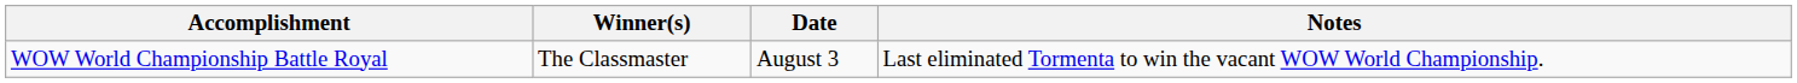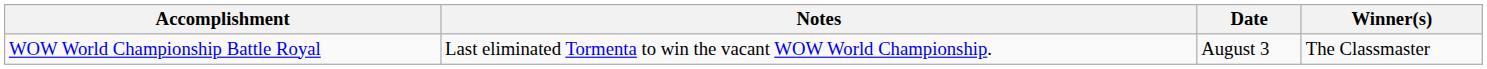 <table class="wikitable" style="width:100%;">
 <tr>
 <th>Accomplishment</th>
+<th>Notes</th>
+<th>Date</th>
 <th>Winner(s)</th>
-<th>Date</th>
-<th>Notes</th>
 </tr>
 <tr>
 <td><a href='#'>WOW World Championship Battle Royal</a></td>
+<td>Last eliminated <a href='#'>Tormenta</a> to win the vacant <a href='#'>WOW World Championship</a>.</td>
+<td>August 3<br></td>
 <td>The Classmaster</td>
-<td>August 3<br></td>
-<td>Last eliminated <a href='#'>Tormenta</a> to win the vacant <a href='#'>WOW World Championship</a>.</td>
 </tr>
 </table>
